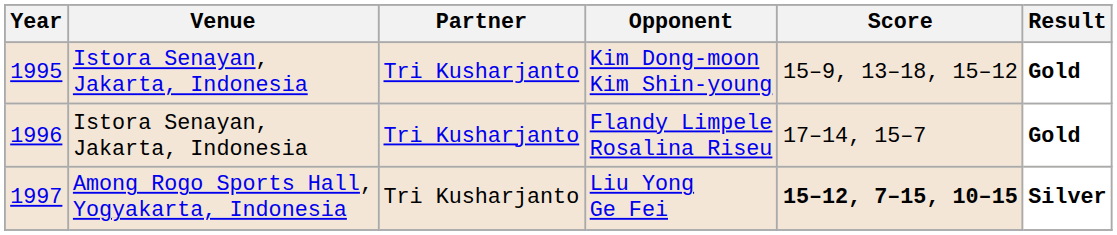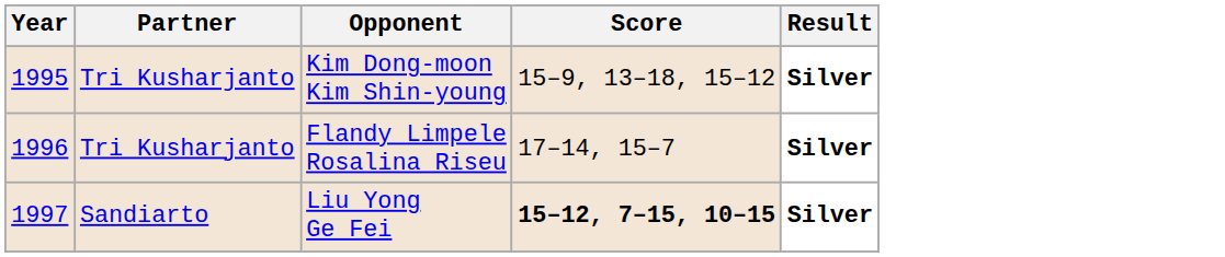 <table class="sortable wikitable" style="font-size: 90%;">
 <tr>
 <th>Year</th>
-<th>Venue</th>
 <th>Partner</th>
 <th>Opponent</th>
 <th>Score</th>
 <th>Result</th>
 </tr>
 <tr style="background:#F3E6D7">
 <td align="center"><a href='#'>1995</a></td>
-<td align="left"><a href='#'>Istora Senayan</a>,<br><a href='#'>Jakarta, Indonesia</a></td>
 <td align="left"> <a href='#'>Tri Kusharjanto</a></td>
 <td align="left"> <a href='#'>Kim Dong-moon</a> <br>  <a href='#'>Kim Shin-young</a></td>
 <td align="left">15–9, 13–18, 15–12</td>
-<td style="text-align:left; background:white"> <strong>Gold</strong></td>
+<td style="text-align:left; background:white"> <strong>Silver</strong></td>
 </tr>
 <tr style="background:#F3E6D7">
 <td align="center"><a href='#'>1996</a></td>
-<td align="left">Istora Senayan,<br>Jakarta, Indonesia</td>
 <td align="left"> <a href='#'>Tri Kusharjanto</a></td>
 <td align="left"> <a href='#'>Flandy Limpele</a> <br>  <a href='#'>Rosalina Riseu</a></td>
 <td align="left">17–14, 15–7</td>
-<td style="text-align:left; background:white"> <strong>Gold</strong></td>
+<td style="text-align:left; background:white"> <strong>Silver</strong></td>
 </tr>
 <tr style="background:#F3E6D7">
 <td align="center"><a href='#'>1997</a></td>
-<td align="left"><a href='#'>Among Rogo Sports Hall</a>,<br><a href='#'>Yogyakarta, Indonesia</a></td>
-<td align="left"> Tri Kusharjanto</td>
+<td align="left"> <a href='#'>Sandiarto</a></td>
 <td align="left"> <a href='#'>Liu Yong</a> <br>  <a href='#'>Ge Fei</a></td>
 <td align="left"><strong>15–12, 7–15, 10–15</strong></td>
 <td style="text-align:left; background:white"> <strong>Silver</strong></td>
 </tr>
 </table>
